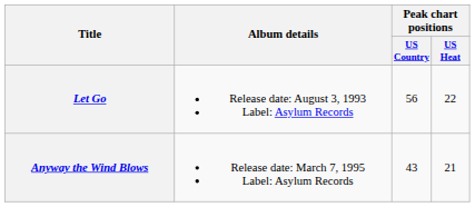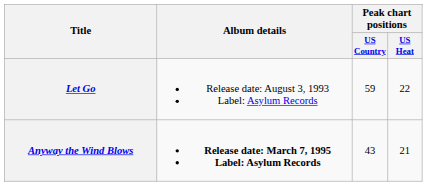 <table class="wikitable plainrowheaders" style="text-align:center;">
 <tr>
 <th rowspan="2" style="width:14em;">Title</th>
 <th rowspan="2" style="width:18em;">Album details</th>
 <th colspan="2">Peak chart<br>positions</th>
 </tr>
 <tr style="font-size:smaller;">
 <th width="45"><a href='#'>US Country</a></th>
 <th width="45"><a href='#'>US Heat</a></th>
 </tr>
 <tr>
 <th scope="row"><em><a href='#'>Let Go</a></em></th>
 <td><br><ul><li>Release date: August 3, 1993</li><li>Label: <a href='#'>Asylum Records</a></li></ul></td>
-<td>56</td>
+<td>59</td>
 <td>22</td>
 </tr>
 <tr>
 <th scope="row"><em><a href='#'>Anyway the Wind Blows</a></em></th>
-<td><br><ul><li>Release date: March 7, 1995</li><li>Label: Asylum Records</li></ul></td>
+<td><strong><br><ul><li>Release date: March 7, 1995</li><li>Label: Asylum Records</li></ul></strong></td>
 <td>43</td>
 <td>21</td>
 </tr>
 </table>
